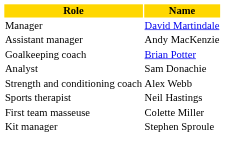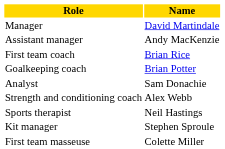 <table class="toccolours">
 <tr>
 <th style="background:gold;">Role</th>
 <th style="background:gold;">Name</th>
 </tr>
 <tr>
 <td>Manager</td>
 <td> <a href='#'>David Martindale</a></td>
 </tr>
 <tr>
 <td>Assistant manager</td>
 <td> Andy MacKenzie</td>
+</tr>
+<tr>
+<td>First team coach</td>
+<td> <a href='#'>Brian Rice</a></td>
 </tr>
 <tr>
 <td>Goalkeeping coach</td>
 <td> <a href='#'>Brian Potter</a></td>
 </tr>
 <tr>
 <td>Analyst</td>
 <td> Sam Donachie</td>
 </tr>
 <tr>
 <td>Strength and conditioning coach</td>
 <td> Alex Webb</td>
 </tr>
 <tr>
 <td>Sports therapist</td>
 <td> Neil Hastings</td>
 </tr>
 <tr>
+<td>Kit manager</td>
+<td> Stephen Sproule</td>
+</tr>
+<tr>
 <td>First team masseuse</td>
 <td> Colette Miller</td>
 </tr>
-<tr>
-<td>Kit manager</td>
-<td> Stephen Sproule</td>
-</tr>
 </table>
